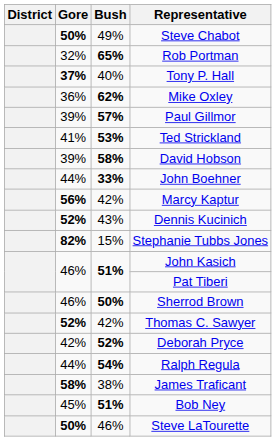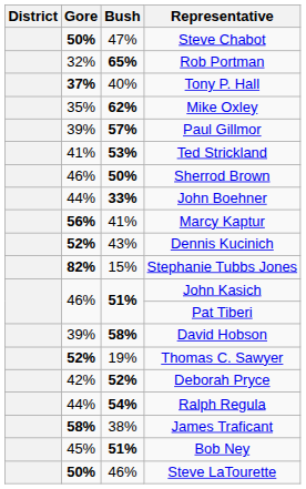 <table class=wikitable>
 <tr>
 <th>District</th>
 <th>Gore</th>
 <th>Bush</th>
 <th>Representative</th>
 </tr>
 <tr align=center>
 <th></th>
 <td><strong>50%</strong></td>
-<td>49%</td>
+<td>47%</td>
 <td><a href='#'>Steve Chabot</a></td>
 </tr>
 <tr align=center>
 <th></th>
 <td>32%</td>
 <td><strong>65%</strong></td>
 <td><a href='#'>Rob Portman</a></td>
 </tr>
 <tr align=center>
 <th></th>
 <td><strong>37%</strong></td>
 <td>40%</td>
 <td><a href='#'>Tony P. Hall</a></td>
 </tr>
 <tr align=center>
 <th></th>
-<td>36%</td>
+<td>35%</td>
 <td><strong>62%</strong></td>
 <td><a href='#'>Mike Oxley</a></td>
 </tr>
 <tr align=center>
 <th></th>
 <td>39%</td>
 <td><strong>57%</strong></td>
 <td><a href='#'>Paul Gillmor</a></td>
 </tr>
 <tr align=center>
 <th></th>
 <td>41%</td>
 <td><strong>53%</strong></td>
 <td><a href='#'>Ted Strickland</a></td>
 </tr>
 <tr align=center>
 <th></th>
-<td>39%</td>
-<td><strong>58%</strong></td>
-<td><a href='#'>David Hobson</a></td>
+<td>46%</td>
+<td><strong>50%</strong></td>
+<td><a href='#'>Sherrod Brown</a></td>
 </tr>
 <tr align=center>
 <th></th>
 <td>44%</td>
 <td><strong>33%</strong></td>
 <td><a href='#'>John Boehner</a></td>
 </tr>
 <tr align=center>
 <th></th>
 <td><strong>56%</strong></td>
-<td>42%</td>
+<td>41%</td>
 <td><a href='#'>Marcy Kaptur</a></td>
 </tr>
 <tr align=center>
 <th></th>
 <td><strong>52%</strong></td>
 <td>43%</td>
 <td><a href='#'>Dennis Kucinich</a></td>
 </tr>
 <tr align=center>
 <th></th>
 <td><strong>82%</strong></td>
 <td>15%</td>
 <td><a href='#'>Stephanie Tubbs Jones</a></td>
 </tr>
 <tr align=center>
 <th rowspan=2 ></th>
 <td rowspan=2>46%</td>
 <td rowspan=2><strong>51%</strong></td>
 <td><a href='#'>John Kasich</a></td>
 </tr>
 <tr align=center>
 <td><a href='#'>Pat Tiberi</a></td>
 </tr>
 <tr align=center>
 <th></th>
-<td>46%</td>
-<td><strong>50%</strong></td>
-<td><a href='#'>Sherrod Brown</a></td>
+<td>39%</td>
+<td><strong>58%</strong></td>
+<td><a href='#'>David Hobson</a></td>
 </tr>
 <tr align=center>
 <th></th>
 <td><strong>52%</strong></td>
-<td>42%</td>
+<td>19%</td>
 <td><a href='#'>Thomas C. Sawyer</a></td>
 </tr>
 <tr align=center>
 <th></th>
 <td>42%</td>
 <td><strong>52%</strong></td>
 <td><a href='#'>Deborah Pryce</a></td>
 </tr>
 <tr align=center>
 <th></th>
 <td>44%</td>
 <td><strong>54%</strong></td>
 <td><a href='#'>Ralph Regula</a></td>
 </tr>
 <tr align=center>
 <th></th>
 <td><strong>58%</strong></td>
 <td>38%</td>
 <td><a href='#'>James Traficant</a></td>
 </tr>
 <tr align=center>
 <th></th>
 <td>45%</td>
 <td><strong>51%</strong></td>
 <td><a href='#'>Bob Ney</a></td>
 </tr>
 <tr align=center>
 <th></th>
 <td><strong>50%</strong></td>
 <td>46%</td>
 <td><a href='#'>Steve LaTourette</a></td>
 </tr>
 </table>
